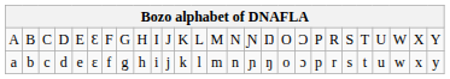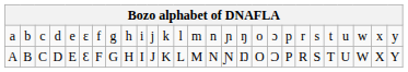 <table class="wikitable" style="text-align: center; vertical-align: middle;">
 <tr>
 <th colspan="27">Bozo alphabet of DNAFLA</th>
+</tr>
+<tr>
+<td>a</td>
+<td>b</td>
+<td>c</td>
+<td>d</td>
+<td>e</td>
+<td>ɛ</td>
+<td>f</td>
+<td>g</td>
+<td>h</td>
+<td>i</td>
+<td>j</td>
+<td>k</td>
+<td>l</td>
+<td>m</td>
+<td>n</td>
+<td>ɲ</td>
+<td>ŋ</td>
+<td>o</td>
+<td>ɔ</td>
+<td>p</td>
+<td>r</td>
+<td>s</td>
+<td>t</td>
+<td>u</td>
+<td>w</td>
+<td>x</td>
+<td>y</td>
 </tr>
 <tr ---->
 <td>A</td>
 <td>B</td>
 <td>C</td>
 <td>D</td>
 <td>E</td>
 <td>Ɛ</td>
 <td>F</td>
 <td>G</td>
 <td>H</td>
 <td>I</td>
 <td>J</td>
 <td>K</td>
 <td>L</td>
 <td>M</td>
 <td>N</td>
 <td>Ɲ</td>
 <td>Ŋ</td>
 <td>O</td>
 <td>Ɔ</td>
 <td>P</td>
 <td>R</td>
 <td>S</td>
 <td>T</td>
 <td>U</td>
 <td>W</td>
 <td>X</td>
 <td>Y</td>
 </tr>
-<tr>
-<td>a</td>
-<td>b</td>
-<td>c</td>
-<td>d</td>
-<td>e</td>
-<td>ɛ</td>
-<td>f</td>
-<td>g</td>
-<td>h</td>
-<td>i</td>
-<td>j</td>
-<td>k</td>
-<td>l</td>
-<td>m</td>
-<td>n</td>
-<td>ɲ</td>
-<td>ŋ</td>
-<td>o</td>
-<td>ɔ</td>
-<td>p</td>
-<td>r</td>
-<td>s</td>
-<td>t</td>
-<td>u</td>
-<td>w</td>
-<td>x</td>
-<td>y</td>
-</tr>
 </table>
